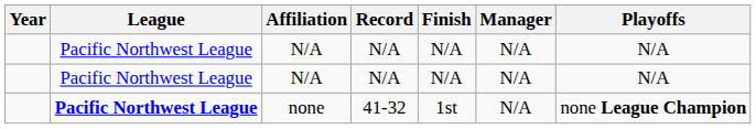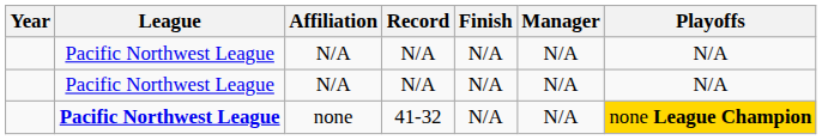 <table class="wikitable" style="text-align:center">
 <tr>
 <th>Year</th>
 <th>League</th>
 <th>Affiliation</th>
 <th>Record</th>
 <th>Finish</th>
 <th>Manager</th>
 <th>Playoffs</th>
 </tr>
 <tr>
 <td></td>
 <td><a href='#'>Pacific Northwest League</a></td>
 <td>N/A</td>
 <td>N/A</td>
 <td>N/A</td>
 <td>N/A</td>
 <td>N/A</td>
 </tr>
 <tr>
 <td></td>
 <td><a href='#'>Pacific Northwest League</a></td>
 <td>N/A</td>
 <td>N/A</td>
 <td>N/A</td>
 <td>N/A</td>
 <td>N/A</td>
 </tr>
 <tr>
 <td></td>
 <td><strong><a href='#'>Pacific Northwest League</a></strong></td>
 <td>none</td>
 <td>41-32</td>
-<td>1st</td>
 <td>N/A</td>
-<td>none <strong>League Champion</strong></td>
+<td>N/A</td>
+<td style="background: gold;">none <strong>League Champion</strong></td>
 </tr>
 </table>
